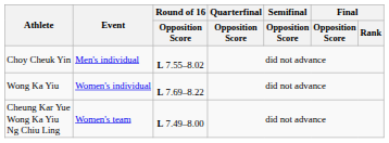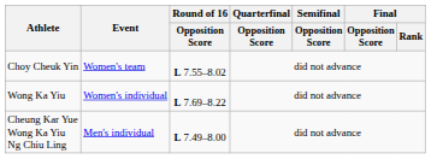 <table class=wikitable style=font-size:90%;text-align:center>
 <tr>
 <th rowspan=2>Athlete</th>
 <th rowspan=2>Event</th>
 <th>Round of 16</th>
 <th>Quarterfinal</th>
 <th>Semifinal</th>
 <th colspan=2>Final</th>
 </tr>
 <tr style=font-size:95%>
 <th>Opposition<br>Score</th>
 <th>Opposition<br>Score</th>
 <th>Opposition<br>Score</th>
 <th>Opposition<br>Score</th>
 <th>Rank</th>
 </tr>
 <tr>
 <td align=left>Choy Cheuk Yin</td>
-<td align=left><a href='#'>Men's individual</a></td>
+<td align=left><a href='#'>Women's team</a></td>
 <td><br><strong>L</strong> 7.55–8.02</td>
 <td colspan=4>did not advance</td>
 </tr>
 <tr>
 <td align=left>Wong Ka Yiu</td>
 <td align=left><a href='#'>Women's individual</a></td>
 <td><br><strong>L</strong> 7.69–8.22</td>
 <td colspan=4>did not advance</td>
 </tr>
 <tr>
 <td align=left>Cheung Kar Yue<br>Wong Ka Yiu<br>Ng Chiu Ling</td>
-<td align=left><a href='#'>Women's team</a></td>
+<td align=left><a href='#'>Men's individual</a></td>
 <td><br><strong>L</strong> 7.49–8.00</td>
 <td colspan=4>did not advance</td>
 </tr>
 </table>
